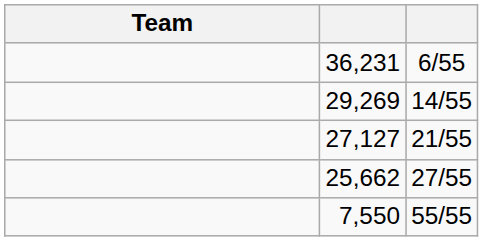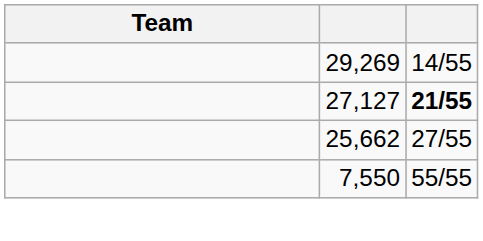 <table class="wikitable">
 <tr>
 <th width=200>Team</th>
 <th></th>
 <th></th>
-</tr>
-<tr>
-<td></td>
-<td align=right>36,231</td>
-<td align=center>6/55</td>
 </tr>
 <tr>
 <td></td>
 <td align=right>29,269</td>
 <td align=center>14/55</td>
 </tr>
 <tr>
 <td></td>
 <td align=right>27,127</td>
-<td align=center>21/55</td>
+<td align=center><strong>21/55</strong></td>
 </tr>
 <tr>
 <td></td>
 <td align=right>25,662</td>
 <td align=center>27/55</td>
 </tr>
 <tr>
 <td></td>
 <td align=right>7,550</td>
 <td align=center>55/55</td>
 </tr>
 </table>
